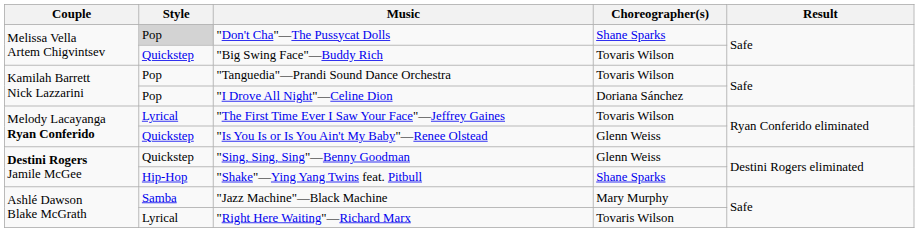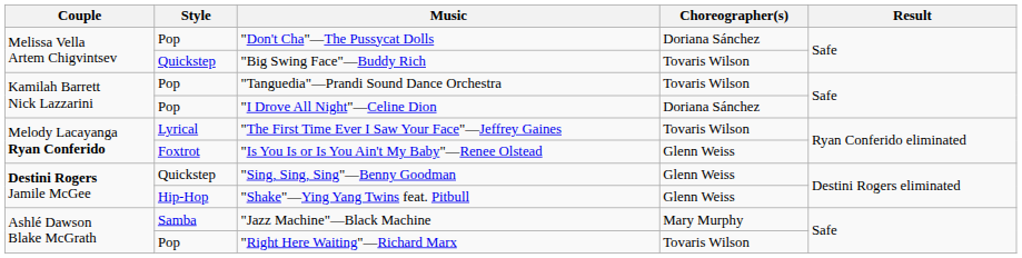 <table class="wikitable" style="width:90%;">
 <tr>
 <th>Couple</th>
 <th>Style</th>
 <th>Music</th>
 <th>Choreographer(s)</th>
 <th>Result</th>
 </tr>
 <tr>
 <td rowspan="2">Melissa Vella<br>Artem Chigvintsev</td>
-<td style="background: lightgrey;">Pop</td>
+<td>Pop</td>
 <td>"<a href='#'>Don't Cha</a>"—<a href='#'>The Pussycat Dolls</a></td>
-<td><a href='#'>Shane Sparks</a></td>
+<td>Doriana Sánchez</td>
 <td rowspan="2">Safe</td>
 </tr>
 <tr>
 <td><a href='#'>Quickstep</a></td>
 <td>"Big Swing Face"—<a href='#'>Buddy Rich</a></td>
 <td>Tovaris Wilson</td>
 </tr>
 <tr>
 <td rowspan="2">Kamilah Barrett<br>Nick Lazzarini</td>
 <td>Pop</td>
 <td>"Tanguedia"—Prandi Sound Dance Orchestra</td>
 <td>Tovaris Wilson</td>
 <td rowspan="2">Safe</td>
 </tr>
 <tr>
 <td>Pop</td>
 <td>"<a href='#'>I Drove All Night</a>"—<a href='#'>Celine Dion</a></td>
 <td>Doriana Sánchez</td>
 </tr>
 <tr>
 <td rowspan="2">Melody Lacayanga<br><strong>Ryan Conferido</strong></td>
 <td><a href='#'>Lyrical</a></td>
 <td>"<a href='#'>The First Time Ever I Saw Your Face</a>"—<a href='#'>Jeffrey Gaines</a></td>
 <td>Tovaris Wilson</td>
 <td rowspan="2">Ryan Conferido eliminated</td>
 </tr>
 <tr>
-<td><a href='#'>Quickstep</a></td>
+<td><a href='#'>Foxtrot</a></td>
 <td>"<a href='#'>Is You Is or Is You Ain't My Baby</a>"—<a href='#'>Renee Olstead</a></td>
 <td>Glenn Weiss</td>
 </tr>
 <tr>
 <td rowspan="2"><strong>Destini Rogers</strong><br>Jamile McGee</td>
 <td>Quickstep</td>
 <td>"<a href='#'>Sing, Sing, Sing</a>"—<a href='#'>Benny Goodman</a></td>
 <td>Glenn Weiss</td>
 <td rowspan="2">Destini Rogers eliminated</td>
 </tr>
 <tr>
 <td><a href='#'>Hip-Hop</a></td>
 <td>"<a href='#'>Shake</a>"—<a href='#'>Ying Yang Twins</a> feat. <a href='#'>Pitbull</a></td>
-<td><a href='#'>Shane Sparks</a></td>
+<td>Glenn Weiss</td>
 </tr>
 <tr>
 <td rowspan="2">Ashlé Dawson<br>Blake McGrath</td>
 <td><a href='#'>Samba</a></td>
 <td>"Jazz Machine"—Black Machine</td>
 <td>Mary Murphy</td>
 <td rowspan="2">Safe</td>
 </tr>
 <tr>
-<td>Lyrical</td>
+<td>Pop</td>
 <td>"<a href='#'>Right Here Waiting</a>"—<a href='#'>Richard Marx</a></td>
 <td>Tovaris Wilson</td>
 </tr>
 </table>
